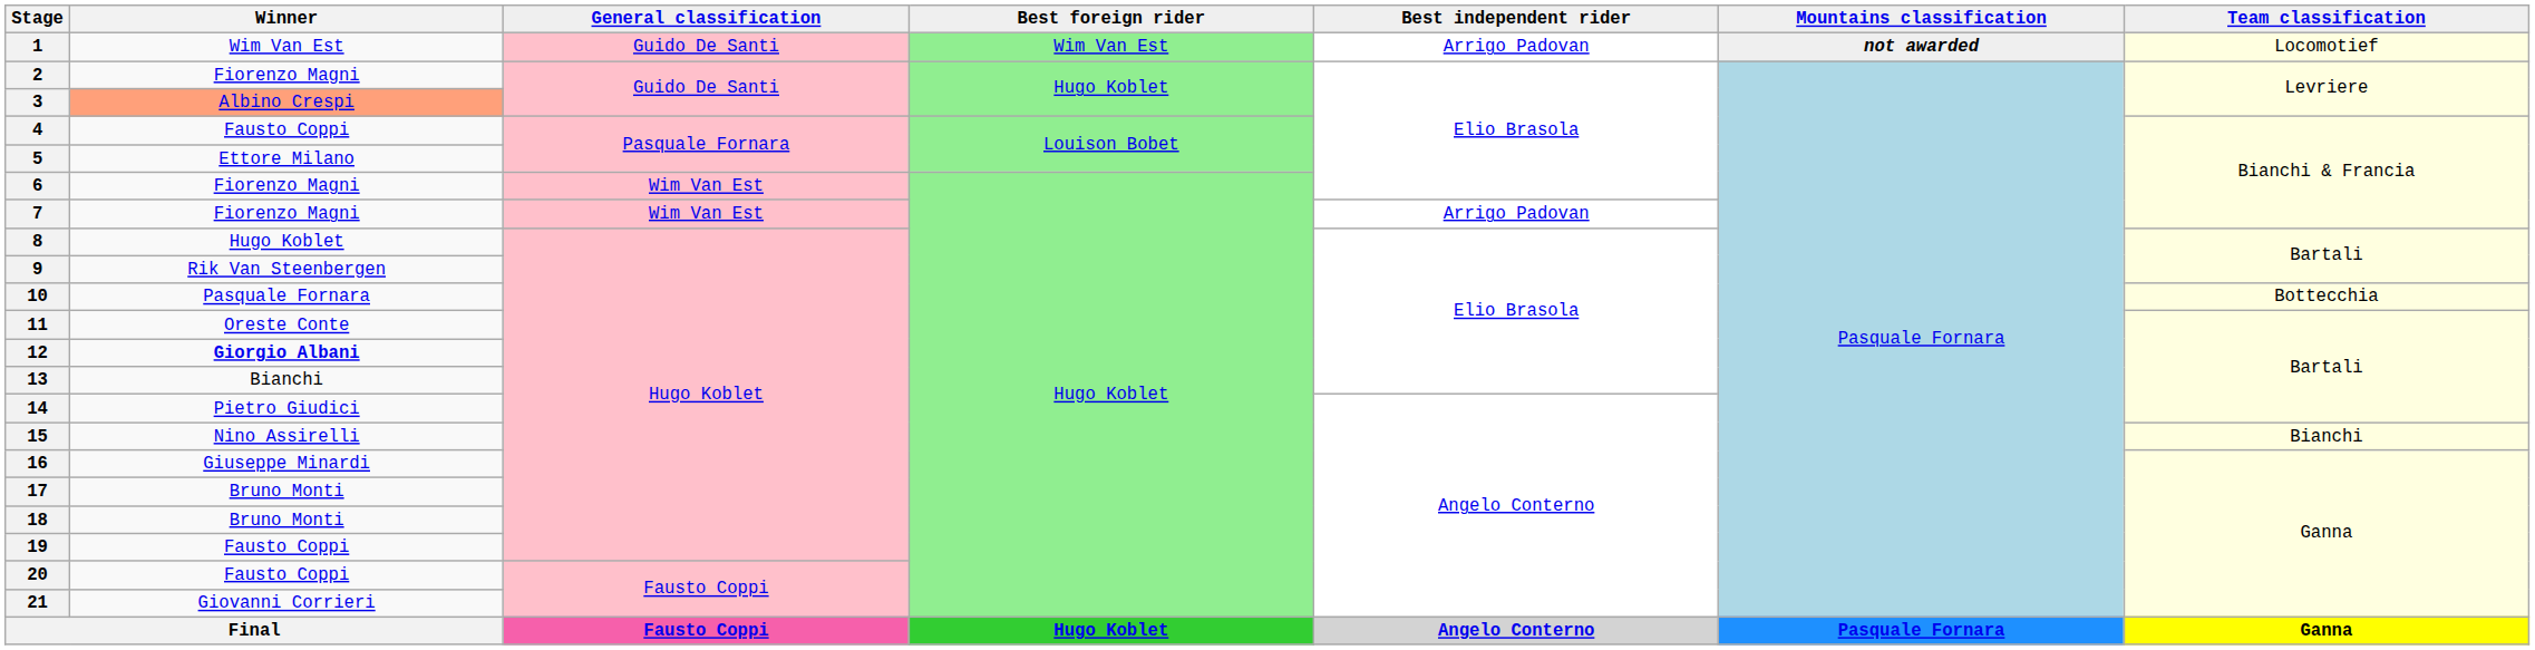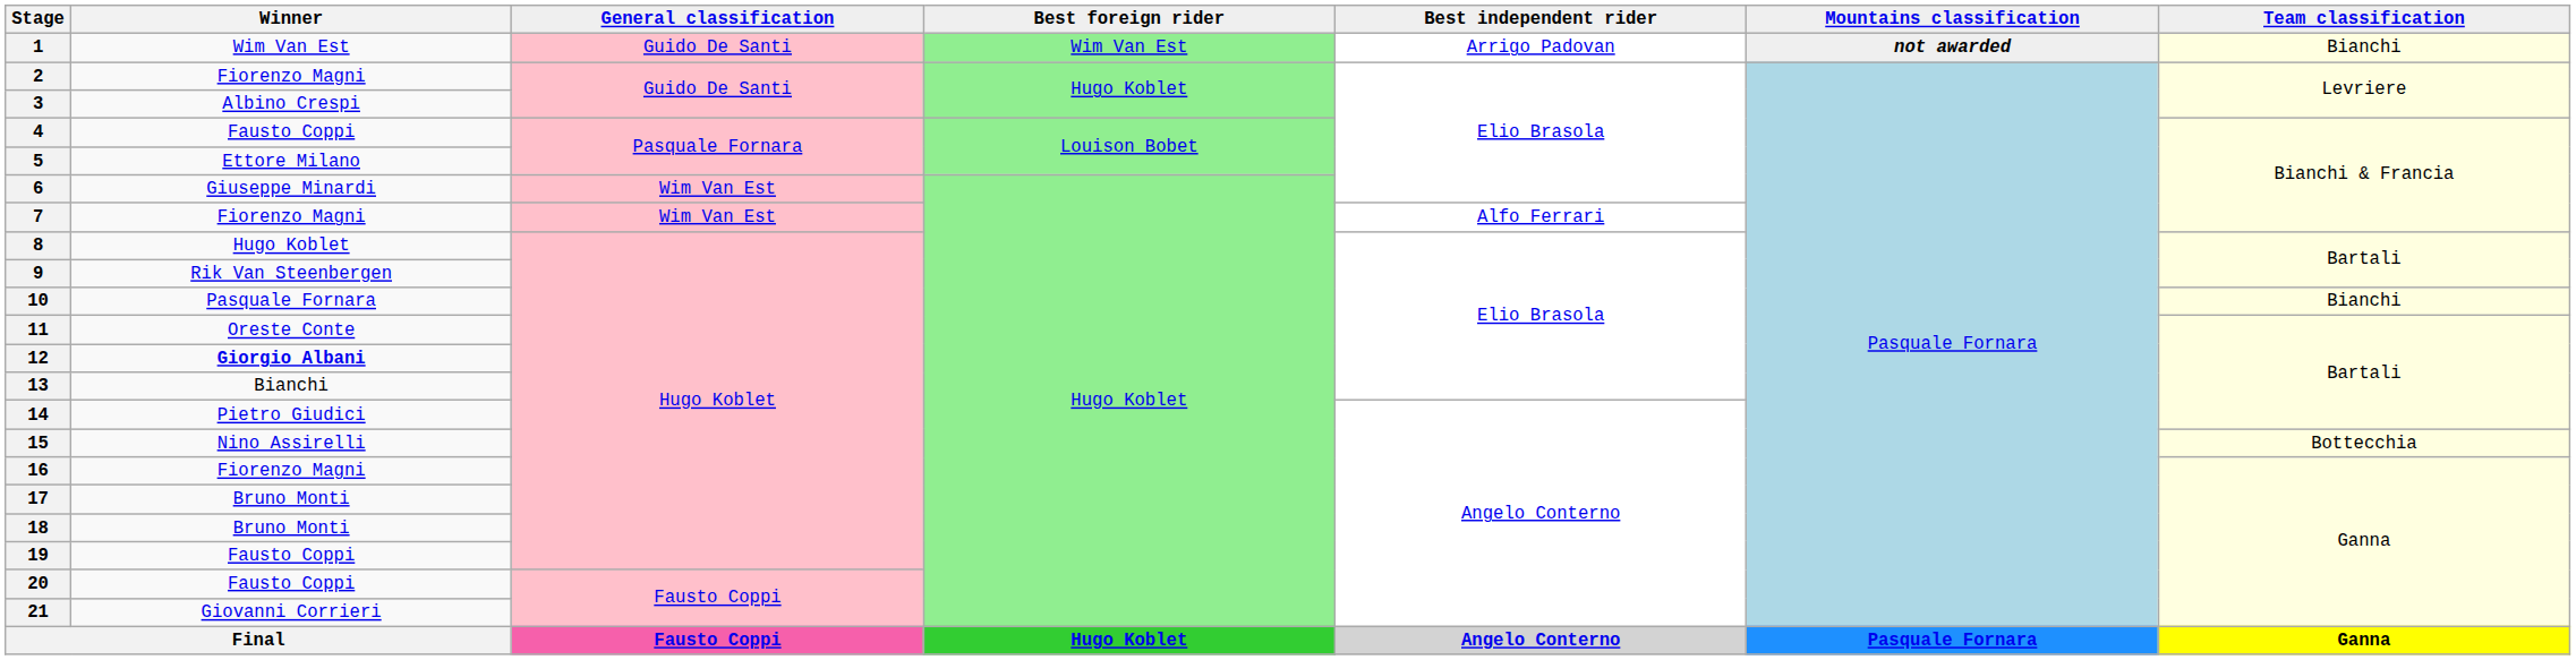 <table class="wikitable" style="text-align: center; font-size:smaller;">
 <tr style="background:#efefef;">
 <th style="width:1%;">Stage</th>
 <th style="width:15%;">Winner</th>
 <th style="background:#efefef; width:14%;"><a href='#'>General classification</a><br></th>
 <th style="background:#efefef; width:14%;">Best foreign rider<br></th>
 <th style="background:#efefef; width:14%;">Best independent rider<br></th>
 <th style="background:#efefef; width:14%;"><a href='#'>Mountains classification</a></th>
 <th style="background:#efefef; width:14%;"><a href='#'>Team classification</a></th>
 </tr>
 <tr>
 <th>1</th>
 <td><a href='#'>Wim Van Est</a></td>
 <td style="background:pink;" rowspan="1"><a href='#'>Guido De Santi</a></td>
 <td style="background:lightgreen;" rowspan="1"><a href='#'>Wim Van Est</a></td>
 <td style="background:white;" rowspan="1"><a href='#'>Arrigo Padovan</a></td>
 <td style="background:#EFEFEF;" rowspan="1"><strong><em>not awarded</em></strong></td>
-<td style="background:lightyellow;" rowspan="1">Locomotief</td>
+<td style="background:lightyellow;" rowspan="1">Bianchi</td>
 </tr>
 <tr>
 <th>2</th>
 <td><a href='#'>Fiorenzo Magni</a></td>
 <td style="background:pink;" rowspan="2"><a href='#'>Guido De Santi</a></td>
 <td style="background:lightgreen;" rowspan="2"><a href='#'>Hugo Koblet</a></td>
 <td style="background:white;" rowspan="5"><a href='#'>Elio Brasola</a></td>
 <td style="background:lightblue;" rowspan="20"><a href='#'>Pasquale Fornara</a></td>
 <td style="background:lightyellow;" rowspan="2">Levriere</td>
 </tr>
 <tr>
 <th>3</th>
-<td style="background: lightsalmon;"><a href='#'>Albino Crespi</a></td>
+<td><a href='#'>Albino Crespi</a></td>
 </tr>
 <tr>
 <th>4</th>
 <td><a href='#'>Fausto Coppi</a></td>
 <td style="background:pink;" rowspan="2"><a href='#'>Pasquale Fornara</a></td>
 <td style="background:lightgreen;" rowspan="2"><a href='#'>Louison Bobet</a></td>
 <td style="background:lightyellow;" rowspan="4">Bianchi & Francia</td>
 </tr>
 <tr>
 <th>5</th>
 <td><a href='#'>Ettore Milano</a></td>
 </tr>
 <tr>
 <th>6</th>
-<td><a href='#'>Fiorenzo Magni</a></td>
+<td><a href='#'>Giuseppe Minardi</a></td>
 <td style="background:pink;" rowspan="1"><a href='#'>Wim Van Est</a></td>
 <td style="background:lightgreen;" rowspan="16"><a href='#'>Hugo Koblet</a></td>
 </tr>
 <tr>
 <th>7</th>
 <td><a href='#'>Fiorenzo Magni</a></td>
 <td style="background:pink;" rowspan="1"><a href='#'>Wim Van Est</a></td>
-<td style="background:white;" rowspan="1"><a href='#'>Arrigo Padovan</a></td>
+<td style="background:white;" rowspan="1"><a href='#'>Alfo Ferrari</a></td>
 </tr>
 <tr>
 <th>8</th>
 <td><a href='#'>Hugo Koblet</a></td>
 <td style="background:pink;" rowspan="12"><a href='#'>Hugo Koblet</a></td>
 <td style="background:white;" rowspan="6"><a href='#'>Elio Brasola</a></td>
 <td style="background:lightyellow;" rowspan="2">Bartali</td>
 </tr>
 <tr>
 <th>9</th>
 <td><a href='#'>Rik Van Steenbergen</a></td>
 </tr>
 <tr>
 <th>10</th>
 <td><a href='#'>Pasquale Fornara</a></td>
-<td style="background:lightyellow;" rowspan="1">Bottecchia</td>
+<td style="background:lightyellow;" rowspan="1">Bianchi</td>
 </tr>
 <tr>
 <th>11</th>
 <td><a href='#'>Oreste Conte</a></td>
 <td style="background:lightyellow;" rowspan="4">Bartali</td>
 </tr>
 <tr>
 <th>12</th>
 <td><strong><a href='#'>Giorgio Albani</a></strong></td>
 </tr>
 <tr>
 <th>13</th>
 <td>Bianchi</td>
 </tr>
 <tr>
 <th>14</th>
 <td><a href='#'>Pietro Giudici</a></td>
 <td style="background:white;" rowspan="8"><a href='#'>Angelo Conterno</a></td>
 </tr>
 <tr>
 <th>15</th>
 <td><a href='#'>Nino Assirelli</a></td>
-<td style="background:lightyellow;" rowspan="1">Bianchi</td>
+<td style="background:lightyellow;" rowspan="1">Bottecchia</td>
 </tr>
 <tr>
 <th>16</th>
-<td><a href='#'>Giuseppe Minardi</a></td>
+<td><a href='#'>Fiorenzo Magni</a></td>
 <td style="background:lightyellow;" rowspan="6">Ganna</td>
 </tr>
 <tr>
 <th>17</th>
 <td><a href='#'>Bruno Monti</a></td>
 </tr>
 <tr>
 <th>18</th>
 <td><a href='#'>Bruno Monti</a></td>
 </tr>
 <tr>
 <th>19</th>
 <td><a href='#'>Fausto Coppi</a></td>
 </tr>
 <tr>
 <th>20</th>
 <td><a href='#'>Fausto Coppi</a></td>
 <td style="background:pink;" rowspan="2"><a href='#'>Fausto Coppi</a></td>
 </tr>
 <tr>
 <th>21</th>
 <td><a href='#'>Giovanni Corrieri</a></td>
 </tr>
 <tr>
 <th colspan=2><strong>Final</strong></th>
 <th style="background:#F660AB;"><strong><a href='#'>Fausto Coppi</a></strong></th>
 <th style="background:#32CD32;"><strong><a href='#'>Hugo Koblet</a></strong></th>
 <th style="background:lightgray;"><strong><a href='#'>Angelo Conterno</a></strong></th>
 <th style="background:dodgerblue;"><strong><a href='#'>Pasquale Fornara</a></strong></th>
 <th style="background:yellow;"><strong>Ganna</strong></th>
 </tr>
 </table>
